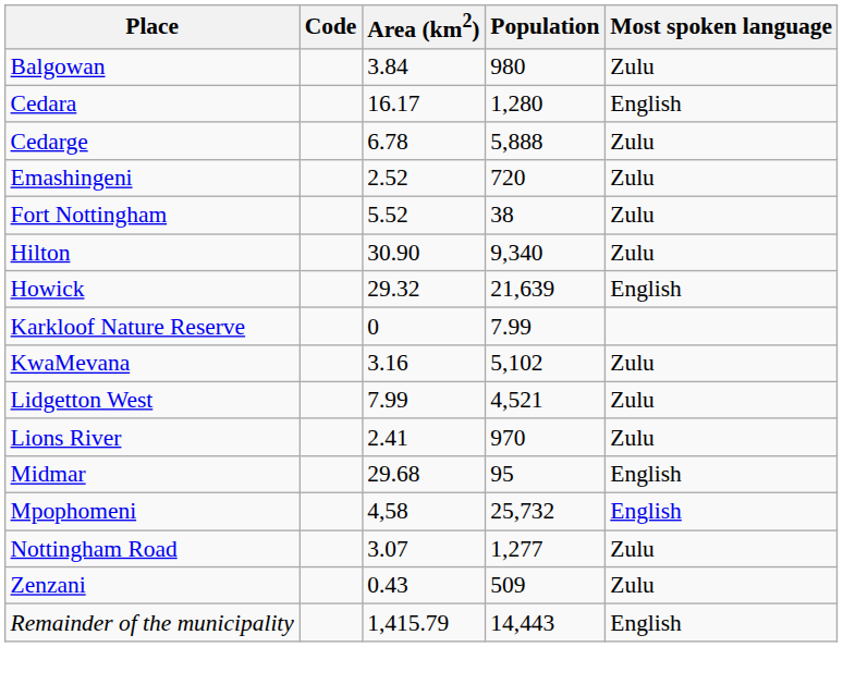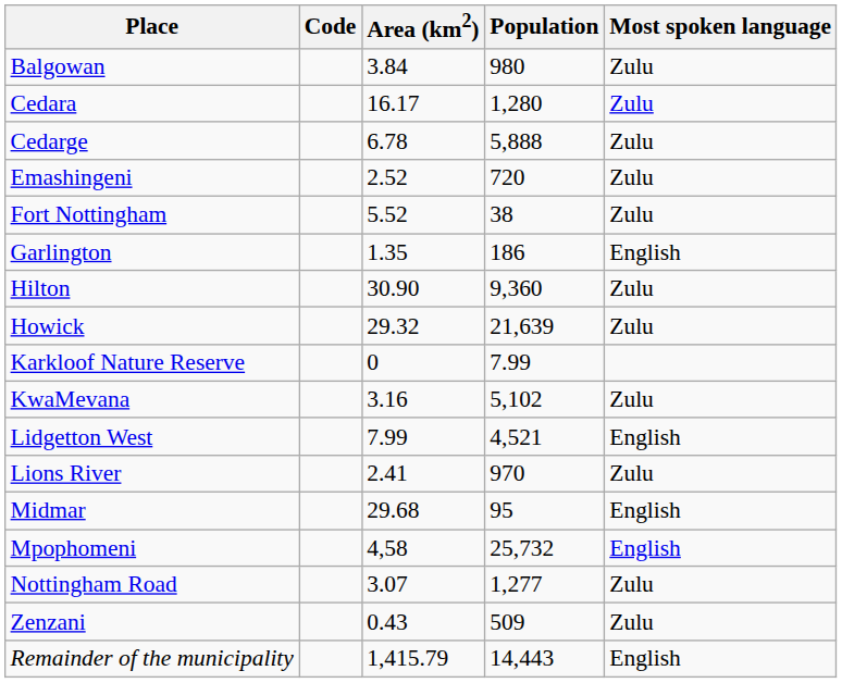 <table class="wikitable sortable">
 <tr>
 <th>Place</th>
 <th>Code</th>
 <th>Area (km<sup>2</sup>)</th>
 <th>Population</th>
 <th>Most spoken language</th>
 </tr>
 <tr>
 <td><a href='#'>Balgowan</a></td>
 <td></td>
 <td>3.84</td>
 <td>980</td>
 <td>Zulu</td>
 </tr>
 <tr>
 <td><a href='#'>Cedara</a></td>
 <td></td>
 <td>16.17</td>
 <td>1,280</td>
-<td>English</td>
+<td><a href='#'>Zulu</a></td>
 </tr>
 <tr>
 <td><a href='#'>Cedarge</a></td>
 <td></td>
 <td>6.78</td>
 <td>5,888</td>
 <td>Zulu</td>
 </tr>
 <tr>
 <td><a href='#'>Emashingeni</a></td>
 <td></td>
 <td>2.52</td>
 <td>720</td>
 <td>Zulu</td>
 </tr>
 <tr>
 <td><a href='#'>Fort Nottingham</a></td>
 <td></td>
 <td>5.52</td>
 <td>38</td>
 <td>Zulu</td>
 </tr>
 <tr>
+<td><a href='#'>Garlington</a></td>
+<td></td>
+<td>1.35</td>
+<td>186</td>
+<td>English</td>
+</tr>
+<tr>
 <td><a href='#'>Hilton</a></td>
 <td></td>
 <td>30.90</td>
-<td>9,340</td>
+<td>9,360</td>
 <td>Zulu</td>
 </tr>
 <tr>
 <td><a href='#'>Howick</a></td>
 <td></td>
 <td>29.32</td>
 <td>21,639</td>
-<td>English</td>
+<td>Zulu</td>
 </tr>
 <tr>
 <td><a href='#'>Karkloof Nature Reserve</a></td>
 <td></td>
 <td>0</td>
 <td>7.99</td>
 </tr>
 <tr>
 <td><a href='#'>KwaMevana</a></td>
 <td></td>
 <td>3.16</td>
 <td>5,102</td>
 <td>Zulu</td>
 </tr>
 <tr>
 <td><a href='#'>Lidgetton West</a></td>
 <td></td>
 <td>7.99</td>
 <td>4,521</td>
-<td>Zulu</td>
+<td>English</td>
 </tr>
 <tr>
 <td><a href='#'>Lions River</a></td>
 <td></td>
 <td>2.41</td>
 <td>970</td>
 <td>Zulu</td>
 </tr>
 <tr>
 <td><a href='#'>Midmar</a></td>
 <td></td>
 <td>29.68</td>
 <td>95</td>
 <td>English</td>
 </tr>
 <tr>
 <td><a href='#'>Mpophomeni</a></td>
 <td></td>
 <td>4,58</td>
 <td>25,732</td>
 <td><a href='#'>English</a></td>
 </tr>
 <tr>
 <td><a href='#'>Nottingham Road</a></td>
 <td></td>
 <td>3.07</td>
 <td>1,277</td>
 <td>Zulu</td>
 </tr>
 <tr>
 <td><a href='#'>Zenzani</a></td>
 <td></td>
 <td>0.43</td>
 <td>509</td>
 <td>Zulu</td>
 </tr>
 <tr>
 <td><em>Remainder of the municipality</em></td>
 <td></td>
 <td>1,415.79</td>
 <td>14,443</td>
 <td>English</td>
 </tr>
 </table>
